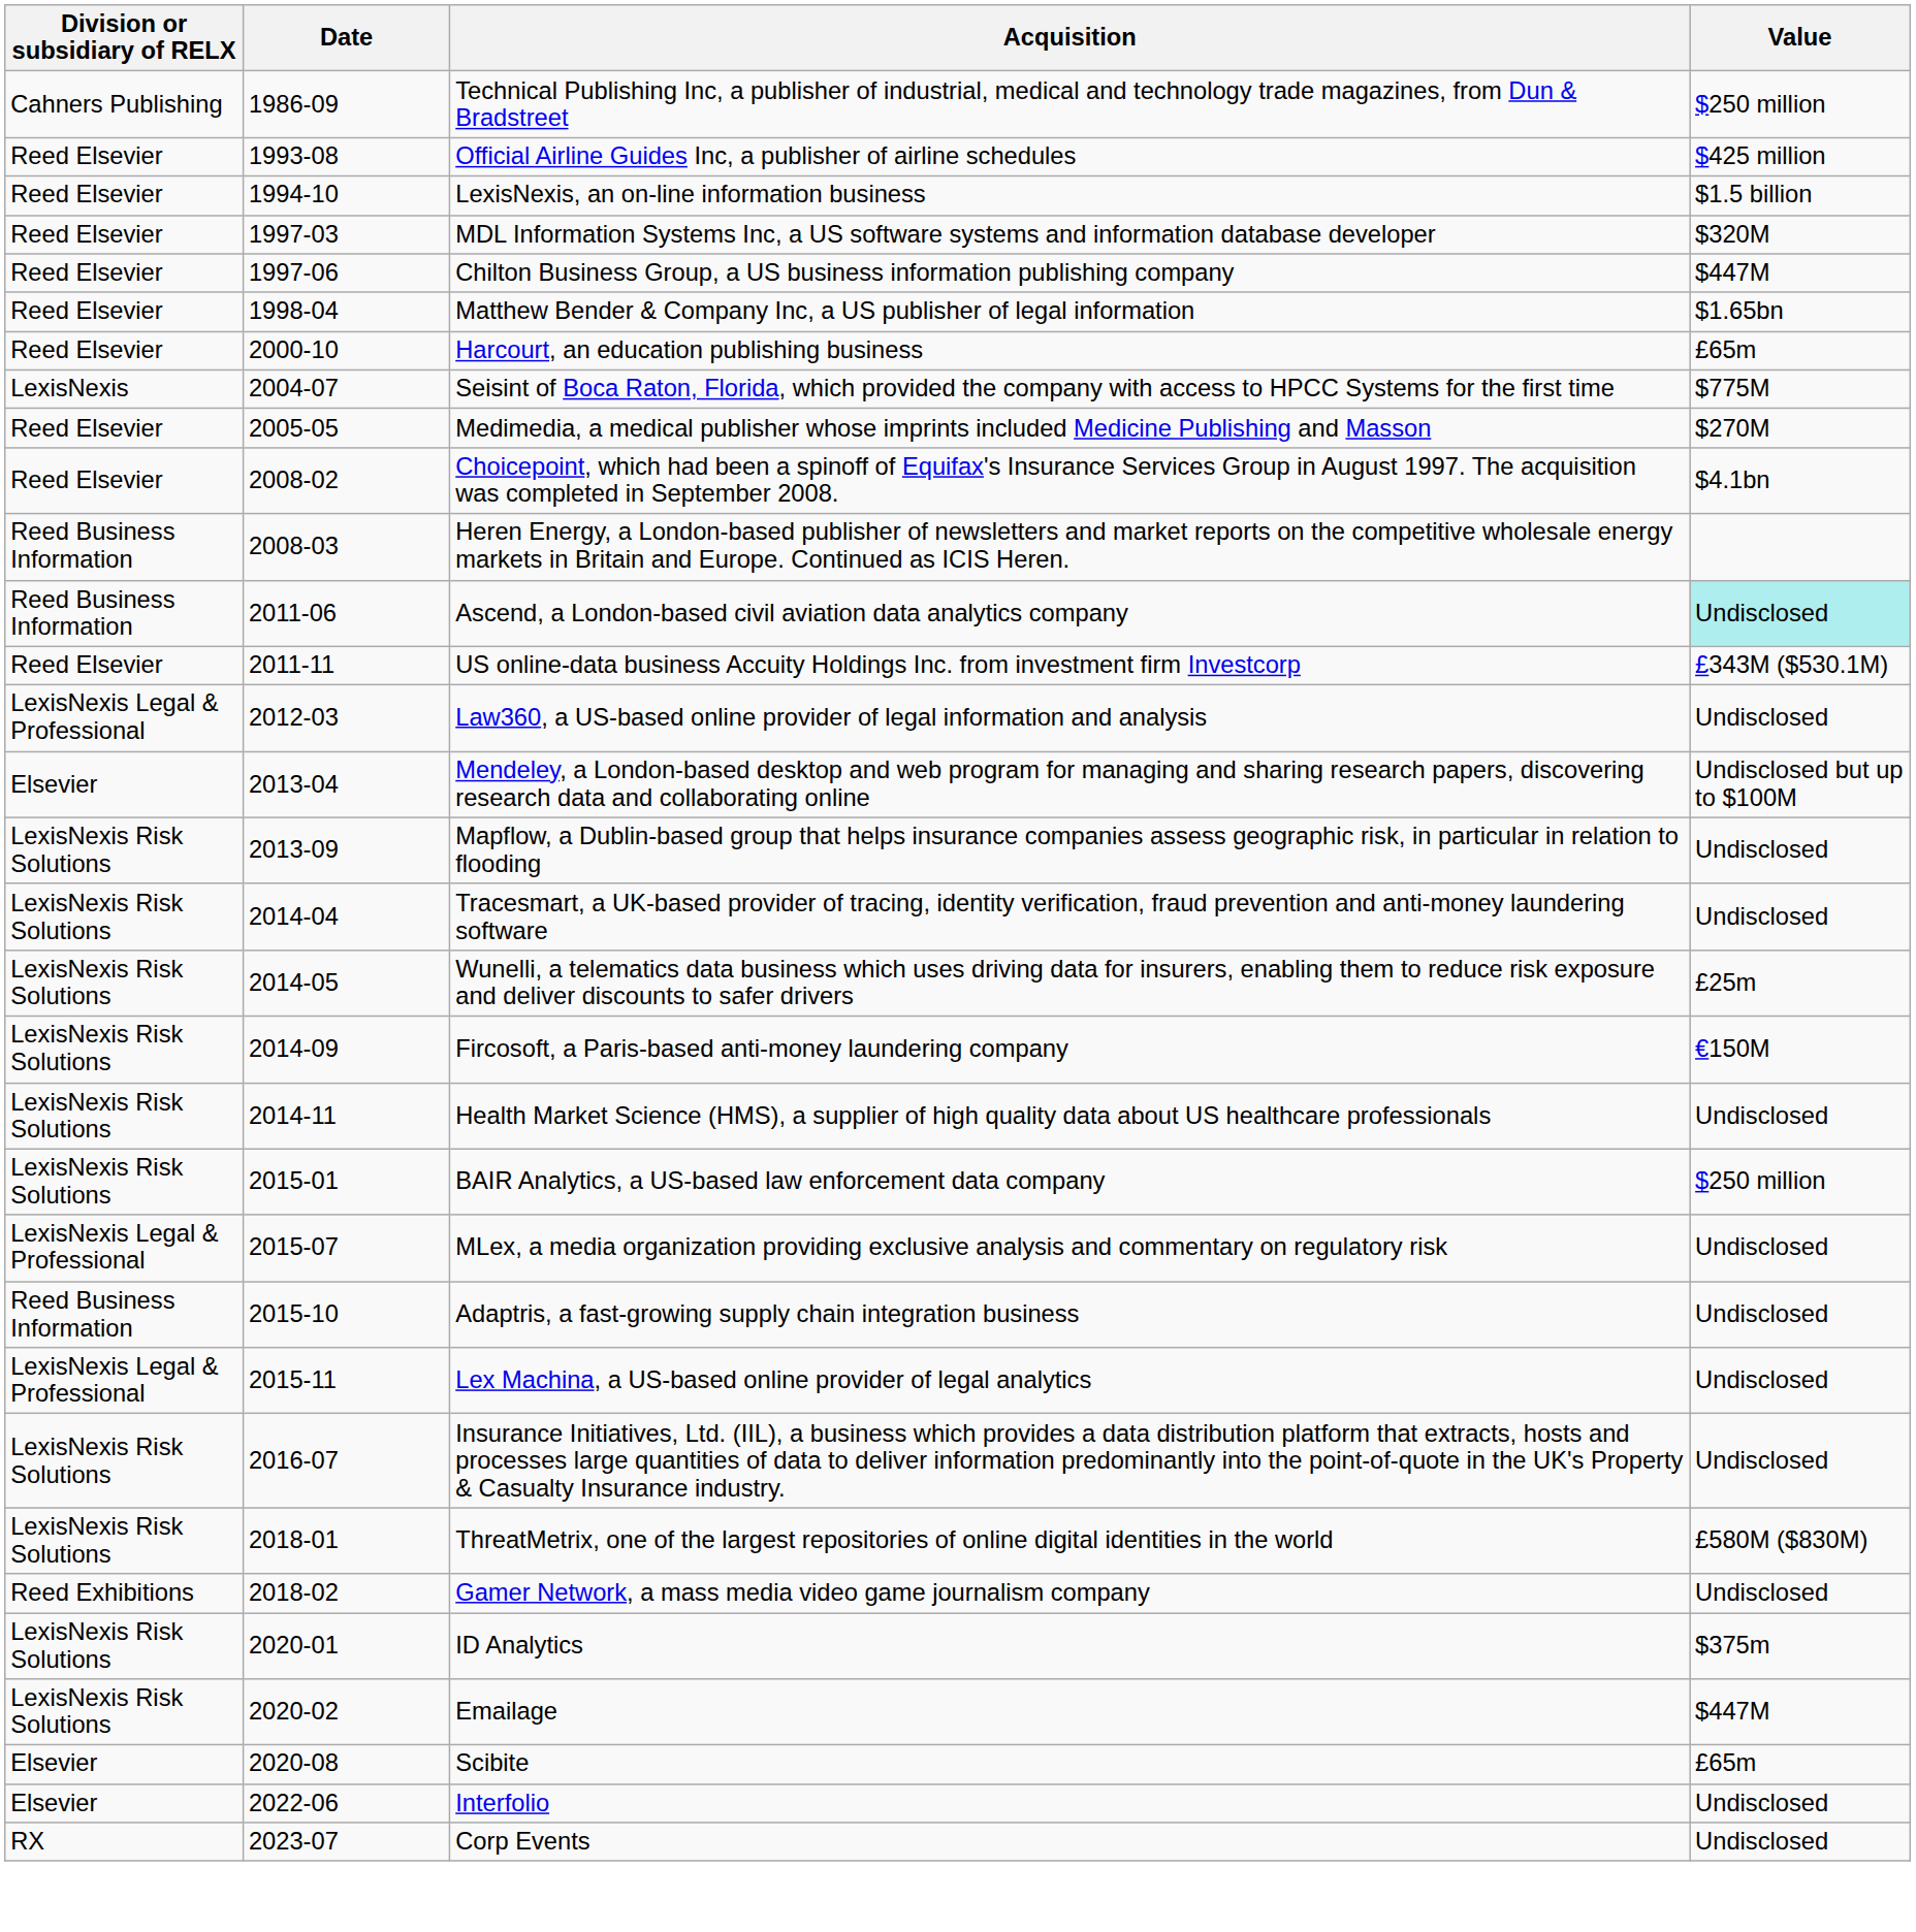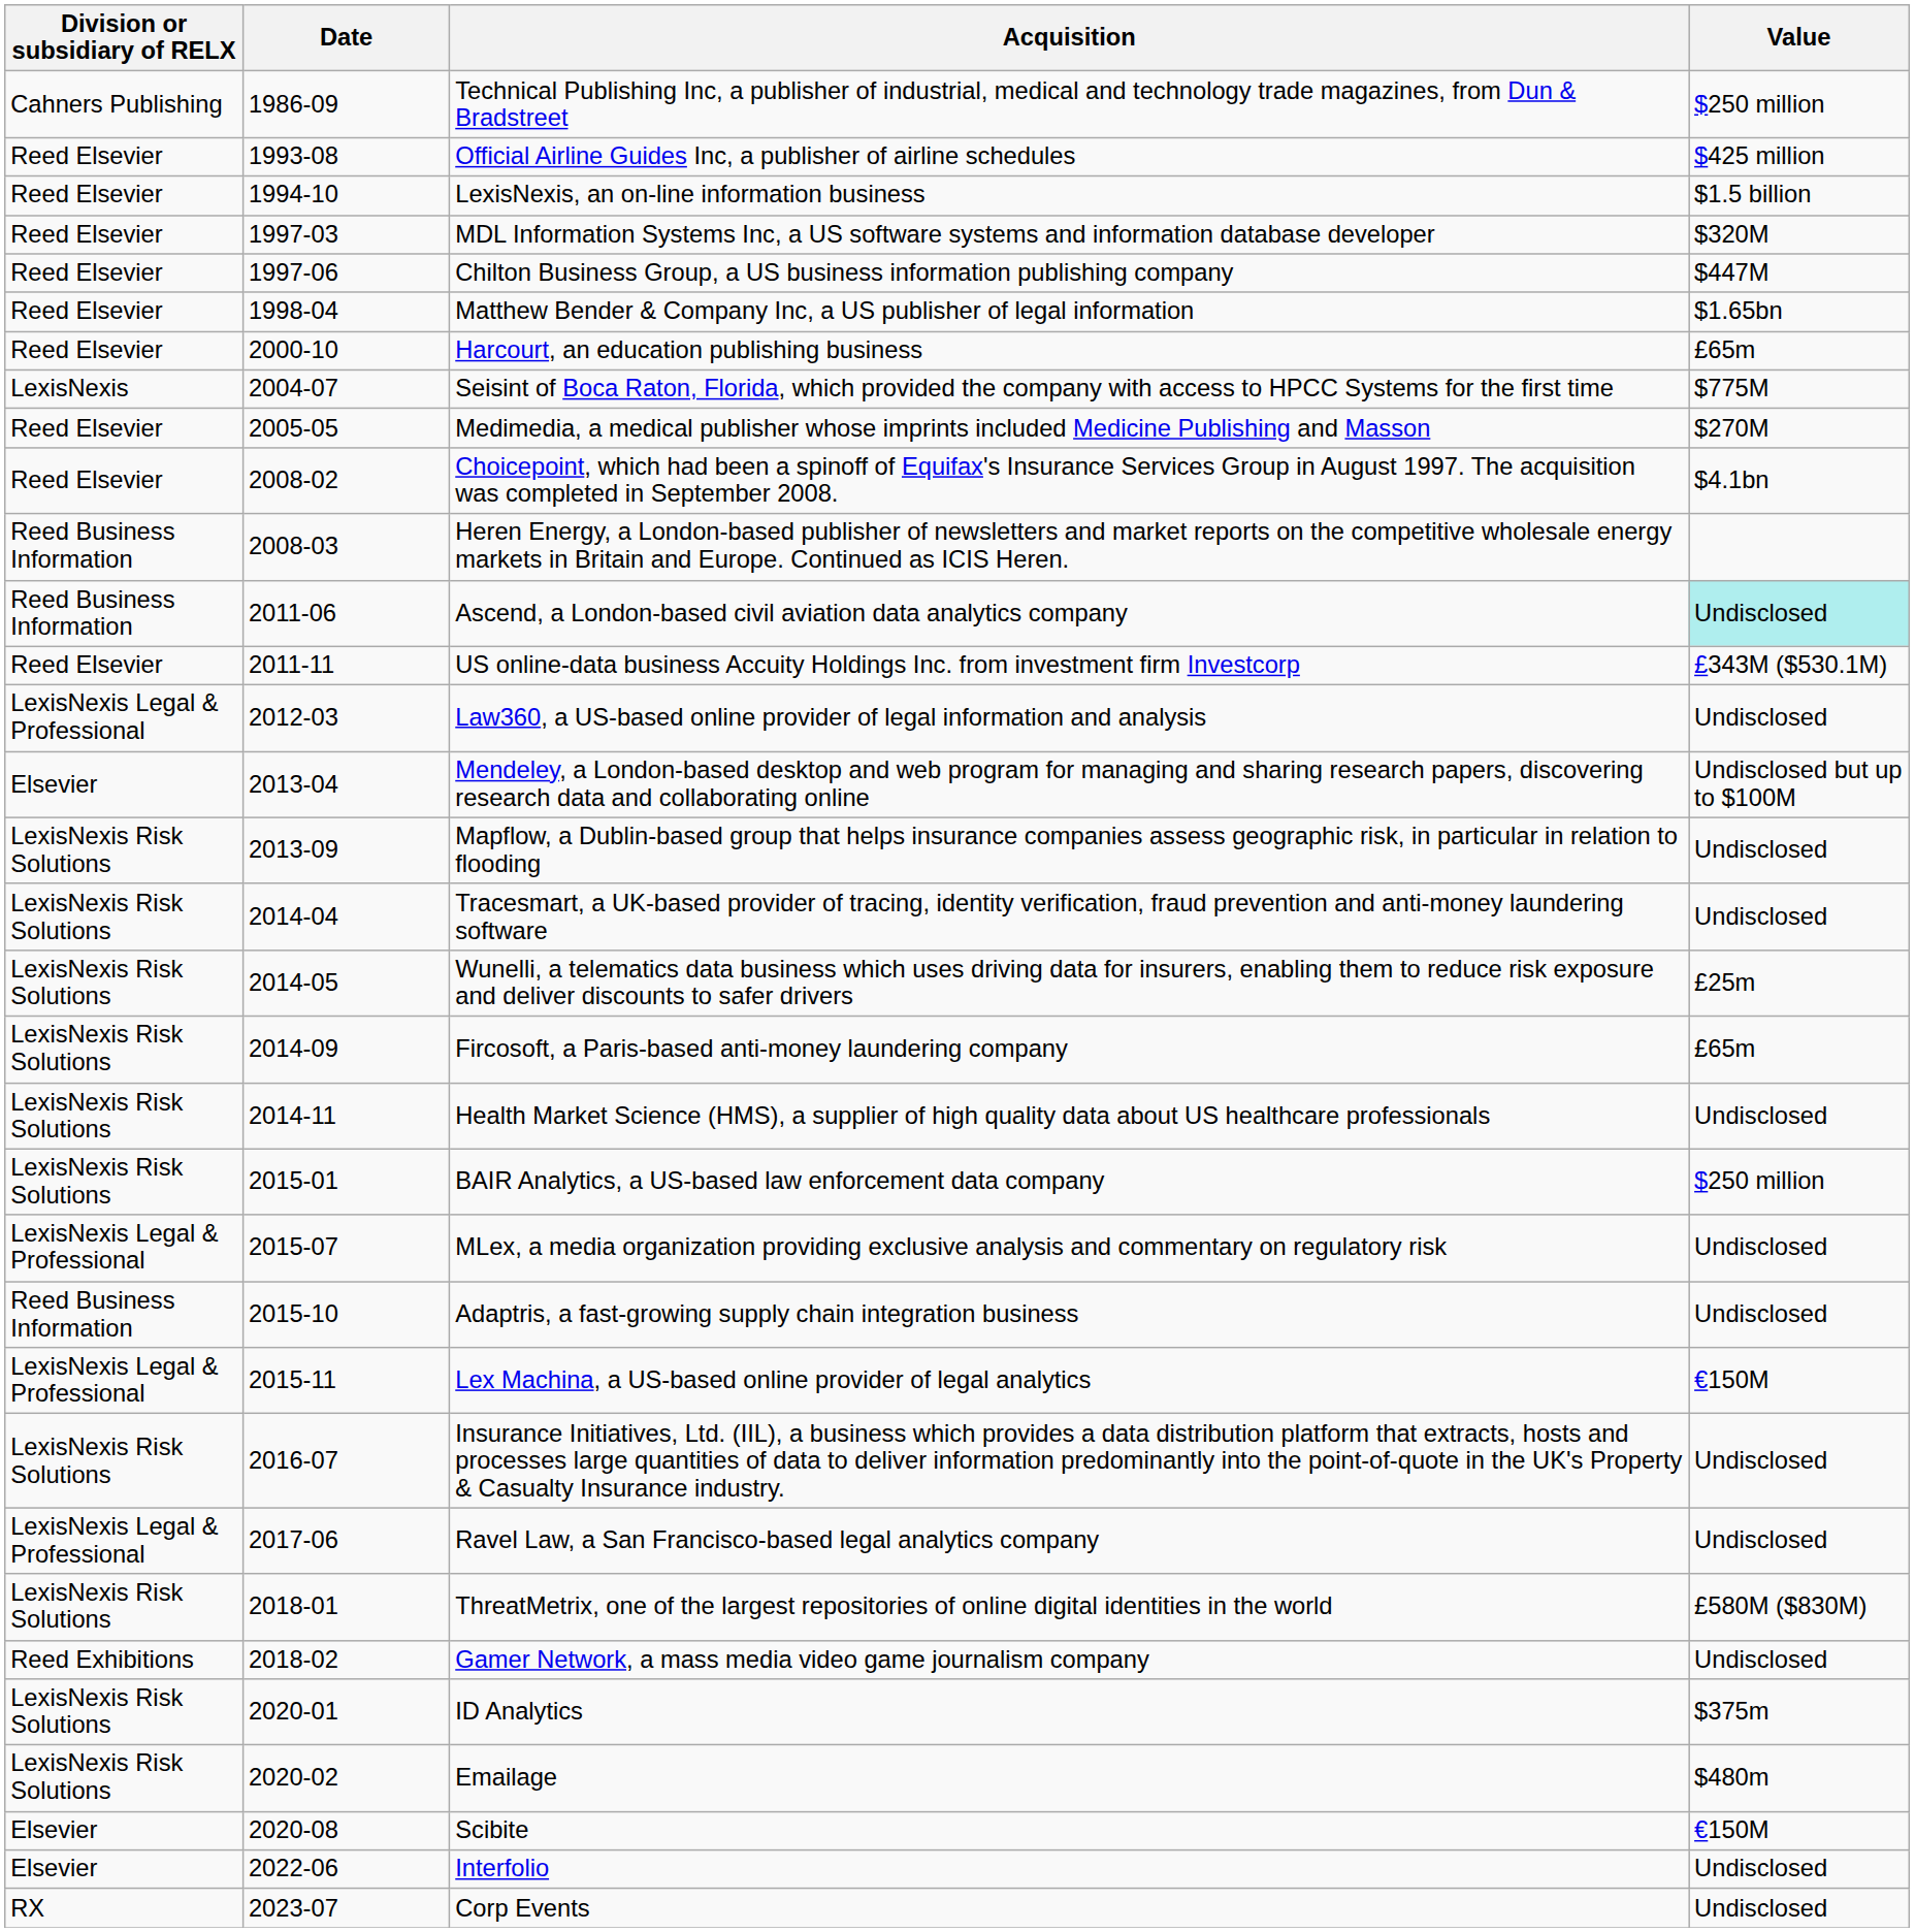 <table class="wikitable sortable">
 <tr>
 <th>Division or subsidiary of RELX</th>
 <th style="width: 8em">Date</th>
 <th>Acquisition</th>
 <th>Value</th>
 </tr>
 <tr>
 <td>Cahners Publishing</td>
 <td>1986-09</td>
 <td>Technical Publishing Inc, a publisher of industrial, medical and technology trade magazines, from <a href='#'>Dun & Bradstreet</a></td>
 <td><a href='#'>$</a>250 million</td>
 </tr>
 <tr>
 <td>Reed Elsevier</td>
 <td>1993-08</td>
 <td><a href='#'>Official Airline Guides</a> Inc, a publisher of airline schedules</td>
 <td><a href='#'>$</a>425 million</td>
 </tr>
 <tr>
 <td>Reed Elsevier</td>
 <td>1994-10</td>
 <td>LexisNexis, an on-line information business</td>
 <td>$1.5 billion</td>
 </tr>
 <tr>
 <td>Reed Elsevier</td>
 <td>1997-03</td>
 <td>MDL Information Systems Inc, a US software systems and information database developer</td>
 <td>$320M</td>
 </tr>
 <tr>
 <td>Reed Elsevier</td>
 <td>1997-06</td>
 <td>Chilton Business Group, a US business information publishing company</td>
 <td>$447M</td>
 </tr>
 <tr>
 <td>Reed Elsevier</td>
 <td>1998-04</td>
 <td>Matthew Bender & Company Inc, a US publisher of legal information</td>
 <td>$1.65bn</td>
 </tr>
 <tr>
 <td>Reed Elsevier</td>
 <td>2000-10</td>
 <td><a href='#'>Harcourt</a>, an education publishing business</td>
 <td>£65m</td>
 </tr>
 <tr>
 <td>LexisNexis</td>
 <td>2004-07</td>
 <td>Seisint of <a href='#'>Boca Raton, Florida</a>, which provided the company with access to HPCC Systems for the first time</td>
 <td>$775M</td>
 </tr>
 <tr>
 <td>Reed Elsevier</td>
 <td>2005-05</td>
 <td>Medimedia, a medical publisher whose imprints included <a href='#'>Medicine Publishing</a> and <a href='#'>Masson</a></td>
 <td>$270M</td>
 </tr>
 <tr>
 <td>Reed Elsevier</td>
 <td>2008-02</td>
 <td><a href='#'>Choicepoint</a>, which had been a spinoff of <a href='#'>Equifax</a>'s Insurance Services Group in August 1997. The acquisition was completed in September 2008.</td>
 <td>$4.1bn</td>
 </tr>
 <tr>
 <td>Reed Business Information</td>
 <td>2008-03</td>
 <td>Heren Energy, a London-based publisher of newsletters and market reports on the competitive wholesale energy markets in Britain and Europe. Continued as ICIS Heren.</td>
 </tr>
 <tr>
 <td>Reed Business Information</td>
 <td>2011-06</td>
 <td>Ascend, a London-based civil aviation data analytics company</td>
 <td style="background: paleturquoise;">Undisclosed</td>
 </tr>
 <tr>
 <td>Reed Elsevier</td>
 <td>2011-11</td>
 <td>US online-data business Accuity Holdings Inc. from investment firm <a href='#'>Investcorp</a></td>
 <td><a href='#'>£</a>343M ($530.1M)</td>
 </tr>
 <tr>
 <td>LexisNexis Legal & Professional</td>
 <td>2012-03</td>
 <td><a href='#'>Law360</a>, a US-based online provider of legal information and analysis</td>
 <td>Undisclosed</td>
 </tr>
 <tr>
 <td>Elsevier</td>
 <td>2013-04</td>
 <td><a href='#'>Mendeley</a>, a London-based desktop and web program for managing and sharing research papers, discovering research data and collaborating online</td>
 <td>Undisclosed but up to $100M</td>
 </tr>
 <tr>
 <td>LexisNexis Risk Solutions</td>
 <td>2013-09</td>
 <td>Mapflow, a Dublin-based group that helps insurance companies assess geographic risk, in particular in relation to flooding</td>
 <td>Undisclosed</td>
 </tr>
 <tr>
 <td>LexisNexis Risk Solutions</td>
 <td>2014-04</td>
 <td>Tracesmart, a UK-based provider of tracing, identity verification, fraud prevention and anti-money laundering software</td>
 <td>Undisclosed</td>
 </tr>
 <tr>
 <td>LexisNexis Risk Solutions</td>
 <td>2014-05</td>
 <td>Wunelli, a telematics data business which uses driving data for insurers, enabling them to reduce risk exposure and deliver discounts to safer drivers</td>
 <td>£25m</td>
 </tr>
 <tr>
 <td>LexisNexis Risk Solutions</td>
 <td>2014-09</td>
 <td>Fircosoft, a Paris-based anti-money laundering company</td>
-<td><a href='#'>€</a>150M</td>
+<td>£65m</td>
 </tr>
 <tr>
 <td>LexisNexis Risk Solutions</td>
 <td>2014-11</td>
 <td>Health Market Science (HMS), a supplier of high quality data about US healthcare professionals</td>
 <td>Undisclosed</td>
 </tr>
 <tr>
 <td>LexisNexis Risk Solutions</td>
 <td>2015-01</td>
 <td>BAIR Analytics, a US-based law enforcement data company</td>
 <td><a href='#'>$</a>250 million</td>
 </tr>
 <tr>
 <td>LexisNexis Legal & Professional</td>
 <td>2015-07</td>
 <td>MLex, a media organization providing exclusive analysis and commentary on regulatory risk</td>
 <td>Undisclosed</td>
 </tr>
 <tr>
 <td>Reed Business Information</td>
 <td>2015-10</td>
 <td>Adaptris, a fast-growing supply chain integration business</td>
 <td>Undisclosed</td>
 </tr>
 <tr>
 <td>LexisNexis Legal & Professional</td>
 <td>2015-11</td>
 <td><a href='#'>Lex Machina</a>, a US-based online provider of legal analytics</td>
-<td>Undisclosed</td>
+<td><a href='#'>€</a>150M</td>
 </tr>
 <tr>
 <td>LexisNexis Risk Solutions</td>
 <td>2016-07</td>
 <td>Insurance Initiatives, Ltd. (IIL), a business which provides a data distribution platform that extracts, hosts and processes large quantities of data to deliver information predominantly into the point-of-quote in the UK's Property & Casualty Insurance industry.</td>
+<td>Undisclosed</td>
+</tr>
+<tr>
+<td>LexisNexis Legal & Professional</td>
+<td>2017-06</td>
+<td>Ravel Law, a San Francisco-based legal analytics company</td>
 <td>Undisclosed</td>
 </tr>
 <tr>
 <td>LexisNexis Risk Solutions</td>
 <td>2018-01</td>
 <td>ThreatMetrix, one of the largest repositories of online digital identities in the world</td>
 <td>£580M ($830M)</td>
 </tr>
 <tr>
 <td>Reed Exhibitions</td>
 <td>2018-02</td>
 <td><a href='#'>Gamer Network</a>, a mass media video game journalism company</td>
 <td>Undisclosed</td>
 </tr>
 <tr>
 <td>LexisNexis Risk Solutions</td>
 <td>2020-01</td>
 <td>ID Analytics </td>
 <td>$375m</td>
 </tr>
 <tr>
 <td>LexisNexis Risk Solutions</td>
 <td>2020-02</td>
 <td>Emailage</td>
-<td>$447M</td>
+<td>$480m</td>
 </tr>
 <tr>
 <td>Elsevier</td>
 <td>2020-08</td>
 <td>Scibite</td>
-<td>£65m</td>
+<td><a href='#'>€</a>150M</td>
 </tr>
 <tr>
 <td>Elsevier</td>
 <td>2022-06</td>
 <td><a href='#'>Interfolio</a></td>
 <td>Undisclosed</td>
 </tr>
 <tr>
 <td>RX</td>
 <td>2023-07</td>
 <td>Corp Events</td>
 <td>Undisclosed</td>
 </tr>
 </table>
